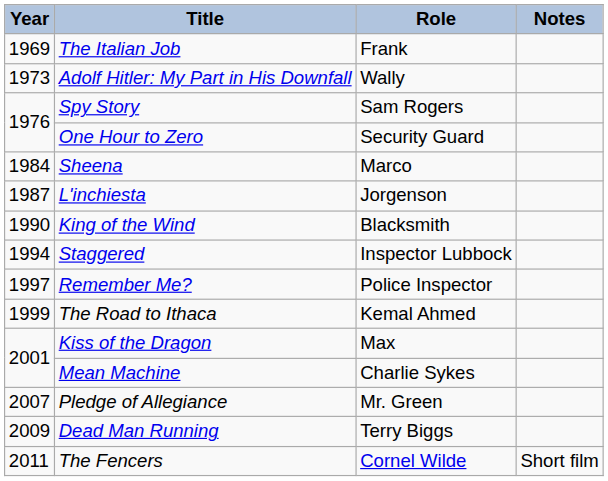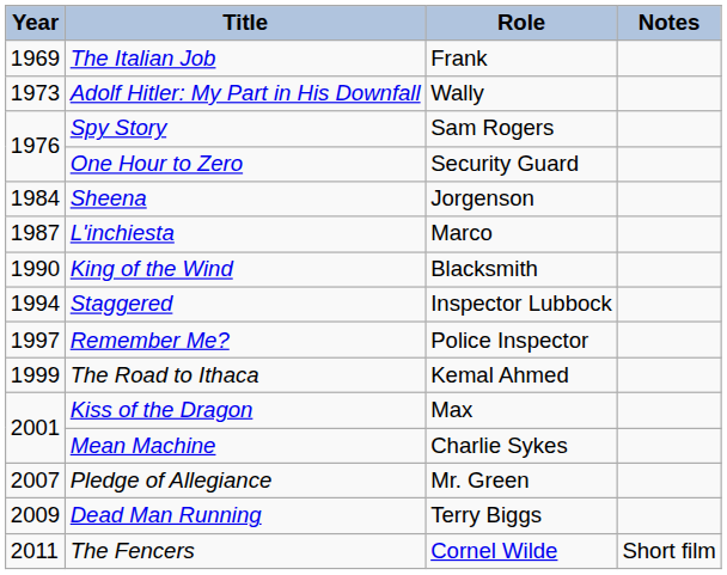 <table class="wikitable">
 <tr>
 <th style="background:#B0C4DE;">Year</th>
 <th style="background:#B0C4DE;">Title</th>
 <th style="background:#B0C4DE;">Role</th>
 <th style="background:#B0C4DE;">Notes</th>
 </tr>
 <tr>
 <td rowspan="1">1969</td>
 <td><em><a href='#'>The Italian Job</a></em></td>
 <td>Frank</td>
 <td></td>
 </tr>
 <tr>
 <td rowspan="1">1973</td>
 <td><a href='#'><em>Adolf Hitler: My Part in His Downfall</em></a></td>
 <td>Wally</td>
 <td></td>
 </tr>
 <tr>
 <td rowspan="2">1976</td>
 <td><a href='#'><em>Spy Story</em></a></td>
 <td>Sam Rogers</td>
 <td></td>
 </tr>
 <tr>
 <td><em><a href='#'>One Hour to Zero</a></em></td>
 <td>Security Guard</td>
 <td></td>
 </tr>
 <tr>
 <td rowspan="1">1984</td>
 <td><a href='#'><em>Sheena</em></a></td>
-<td>Marco</td>
+<td>Jorgenson</td>
 <td></td>
 </tr>
 <tr>
 <td rowspan="1">1987</td>
 <td><a href='#'><em>L'inchiesta</em></a></td>
-<td>Jorgenson</td>
+<td>Marco</td>
 <td></td>
 </tr>
 <tr>
 <td rowspan="1">1990</td>
 <td><a href='#'><em>King of the Wind</em></a></td>
 <td>Blacksmith</td>
 <td></td>
 </tr>
 <tr>
 <td rowspan="1">1994</td>
 <td><a href='#'><em>Staggered</em></a></td>
 <td>Inspector Lubbock</td>
 <td></td>
 </tr>
 <tr>
 <td rowspan="1">1997</td>
 <td><a href='#'><em>Remember Me?</em></a></td>
 <td>Police Inspector</td>
 <td></td>
 </tr>
 <tr>
 <td rowspan="1">1999</td>
 <td><em>The Road to Ithaca</em></td>
 <td>Kemal Ahmed</td>
 <td></td>
 </tr>
 <tr>
 <td rowspan="2">2001</td>
 <td><em><a href='#'>Kiss of the Dragon</a></em></td>
 <td>Max</td>
 <td></td>
 </tr>
 <tr>
 <td><a href='#'><em>Mean Machine</em></a></td>
 <td>Charlie Sykes</td>
 <td></td>
 </tr>
 <tr>
 <td rowspan="1">2007</td>
 <td><em>Pledge of Allegiance</em></td>
 <td>Mr. Green</td>
 <td></td>
 </tr>
 <tr>
 <td rowspan="1">2009</td>
 <td><em><a href='#'>Dead Man Running</a></em></td>
 <td>Terry Biggs</td>
 <td></td>
 </tr>
 <tr>
 <td>2011</td>
 <td><em>The Fencers</em></td>
 <td><a href='#'>Cornel Wilde</a></td>
 <td>Short film</td>
 </tr>
 </table>
